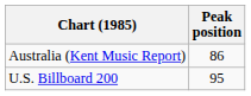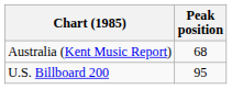 <table class="wikitable">
 <tr>
 <th scope="col">Chart (1985)</th>
 <th>Peak<br>position</th>
 </tr>
 <tr>
 <td>Australia (<a href='#'>Kent Music Report</a>)</td>
-<td style="text-align:center;">86</td>
+<td style="text-align:center;">68</td>
 </tr>
 <tr>
 <td>U.S. <a href='#'>Billboard 200</a></td>
 <td style="text-align:center;">95</td>
 </tr>
 </table>
